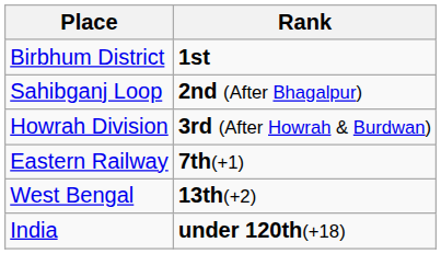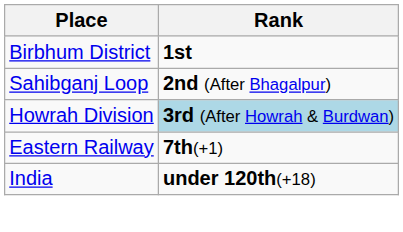 <table class="wikitable">
 <tr>
 <th>Place</th>
 <th>Rank</th>
 </tr>
 <tr>
 <td><a href='#'>Birbhum District</a></td>
 <td><strong>1st</strong></td>
 </tr>
 <tr>
 <td><a href='#'>Sahibganj Loop</a></td>
 <td><strong>2nd</strong> <small>(After <a href='#'>Bhagalpur</a>)</small></td>
 </tr>
 <tr>
 <td><a href='#'>Howrah Division</a></td>
-<td><strong>3rd</strong> <small>(After <a href='#'>Howrah</a> & <a href='#'>Burdwan</a>)</small></td>
+<td style="background: lightblue;"><strong>3rd</strong> <small>(After <a href='#'>Howrah</a> & <a href='#'>Burdwan</a>)</small></td>
 </tr>
 <tr>
 <td><a href='#'>Eastern Railway</a></td>
 <td><strong>7th</strong><small>(+1)</small></td>
 </tr>
 <tr>
-<td><a href='#'>West Bengal</a></td>
-<td><strong>13th</strong><small>(+2)</small></td>
-</tr>
-<tr>
 <td><a href='#'>India</a></td>
 <td><strong>under 120th</strong><small>(+18)</small></td>
 </tr>
 </table>
